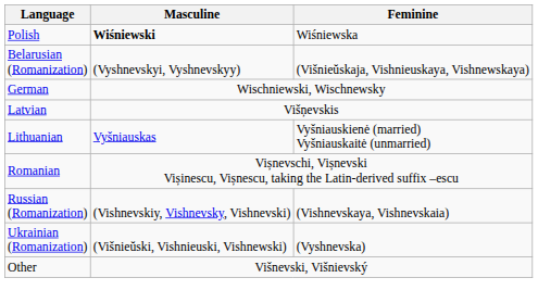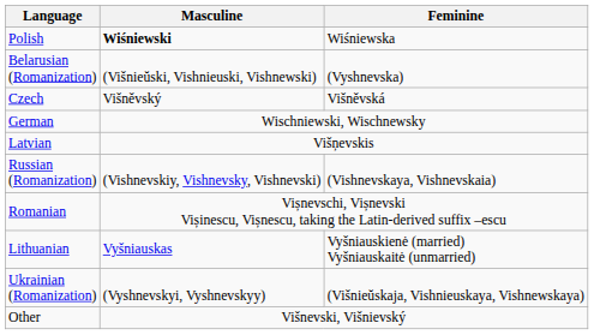 <table class="wikitable">
 <tr>
 <th>Language</th>
 <th>Masculine</th>
 <th>Feminine</th>
 </tr>
 <tr>
 <td><a href='#'>Polish</a></td>
 <td><strong>Wiśniewski</strong></td>
 <td>Wiśniewska</td>
 </tr>
 <tr>
 <td><a href='#'>Belarusian</a> <br>(<a href='#'>Romanization</a>)</td>
-<td><br> (Vyshnevskyi, Vyshnevskyy)</td>
-<td><br> (Višnieŭskaja, Vishnieuskaya, Vishnewskaya)</td>
+<td><br>(Višnieŭski, Vishnieuski, Vishnewski)</td>
+<td><br> (Vyshnevska)</td>
+</tr>
+<tr>
+<td><a href='#'>Czech</a></td>
+<td>Višněvský</td>
+<td>Višněvská</td>
 </tr>
 <tr>
 <td><a href='#'>German</a></td>
 <td colspan=2 style="text-align: center;">Wischniewski, Wischnewsky</td>
 </tr>
 <tr>
 <td><a href='#'>Latvian</a></td>
 <td colspan=2 style="text-align: center;">Višņevskis</td>
 </tr>
 <tr>
-<td><a href='#'>Lithuanian</a></td>
-<td><a href='#'>Vyšniauskas</a></td>
-<td>Vyšniauskienė (married)<br> Vyšniauskaitė (unmarried)</td>
+<td><a href='#'>Russian</a> <br>(<a href='#'>Romanization</a>)</td>
+<td><br> (Vishnevskiy, <a href='#'>Vishnevsky</a>, Vishnevski)</td>
+<td><br> (Vishnevskaya, Vishnevskaia)</td>
 </tr>
 <tr>
 <td><a href='#'>Romanian</a></td>
 <td colspan=2 style="text-align: center;">Vișnevschi, Vișnevski<br>Vișinescu, Vișnescu, taking the Latin-derived suffix –escu</td>
 </tr>
 <tr>
-<td><a href='#'>Russian</a> <br>(<a href='#'>Romanization</a>)</td>
-<td><br> (Vishnevskiy, <a href='#'>Vishnevsky</a>, Vishnevski)</td>
-<td><br> (Vishnevskaya, Vishnevskaia)</td>
+<td><a href='#'>Lithuanian</a></td>
+<td><a href='#'>Vyšniauskas</a></td>
+<td>Vyšniauskienė (married)<br> Vyšniauskaitė (unmarried)</td>
 </tr>
 <tr>
 <td><a href='#'>Ukrainian</a> <br>(<a href='#'>Romanization</a>)</td>
-<td><br>(Višnieŭski, Vishnieuski, Vishnewski)</td>
-<td><br> (Vyshnevska)</td>
+<td><br> (Vyshnevskyi, Vyshnevskyy)</td>
+<td><br> (Višnieŭskaja, Vishnieuskaya, Vishnewskaya)</td>
 </tr>
 <tr>
 <td>Other</td>
 <td colspan=2 style="text-align: center;">Višnevski, Višnievský</td>
 </tr>
 </table>
